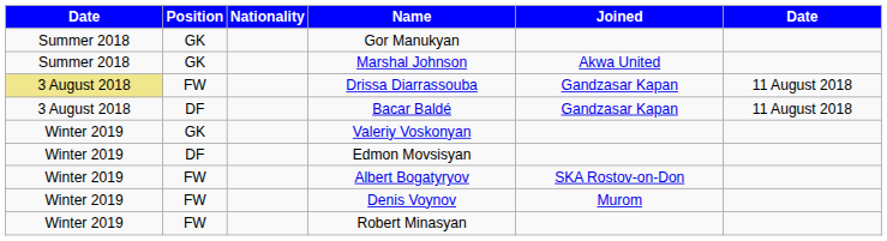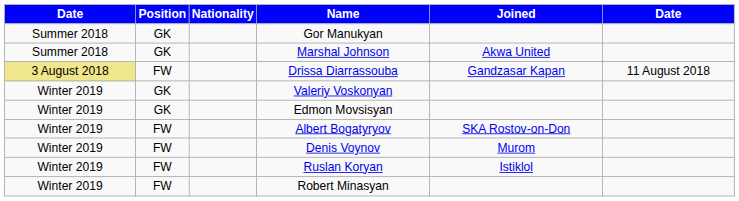 <table class="wikitable"  style="text-align:center; font-size:90%; ">
 <tr>
 <th style="background:#0000FF; color:white; width:150px;">Date</th>
 <th style="background:#0000FF; color:white; width:50px;">Position</th>
 <th style="background:#0000FF; color:white; width:50px;">Nationality</th>
 <th style="background:#0000FF; color:white; width:200px;">Name</th>
 <th style="background:#0000FF; color:white; width:200px;">Joined</th>
 <th style="background:#0000FF; color:white; width:150px;">Date</th>
 </tr>
 <tr>
 <td>Summer 2018</td>
 <td>GK</td>
 <td></td>
 <td>Gor Manukyan</td>
 <td></td>
 <td></td>
 </tr>
 <tr>
 <td>Summer 2018</td>
 <td>GK</td>
 <td></td>
 <td><a href='#'>Marshal Johnson</a></td>
 <td><a href='#'>Akwa United</a></td>
 <td></td>
 </tr>
 <tr>
 <td style="background: khaki;">3 August 2018</td>
 <td>FW</td>
 <td></td>
 <td><a href='#'>Drissa Diarrassouba</a></td>
 <td><a href='#'>Gandzasar Kapan</a></td>
 <td>11 August 2018</td>
 </tr>
 <tr>
-<td>3 August 2018</td>
-<td>DF</td>
-<td></td>
-<td><a href='#'>Bacar Baldé</a></td>
-<td><a href='#'>Gandzasar Kapan</a></td>
-<td>11 August 2018</td>
-</tr>
-<tr>
 <td>Winter 2019</td>
 <td>GK</td>
 <td></td>
 <td><a href='#'>Valeriy Voskonyan</a></td>
 <td></td>
 <td></td>
 </tr>
 <tr>
 <td>Winter 2019</td>
-<td>DF</td>
+<td>GK</td>
 <td></td>
 <td>Edmon Movsisyan</td>
 <td></td>
 <td></td>
 </tr>
 <tr>
 <td>Winter 2019</td>
 <td>FW</td>
 <td></td>
 <td><a href='#'>Albert Bogatyryov</a></td>
 <td><a href='#'>SKA Rostov-on-Don</a></td>
 <td></td>
 </tr>
 <tr>
 <td>Winter 2019</td>
 <td>FW</td>
 <td></td>
 <td><a href='#'>Denis Voynov</a></td>
 <td><a href='#'>Murom</a></td>
 <td></td>
 </tr>
 <tr>
 <td>Winter 2019</td>
 <td>FW</td>
 <td></td>
+<td><a href='#'>Ruslan Koryan</a></td>
+<td><a href='#'>Istiklol</a></td>
+<td></td>
+</tr>
+<tr>
+<td>Winter 2019</td>
+<td>FW</td>
+<td></td>
 <td>Robert Minasyan</td>
 <td></td>
 <td></td>
 </tr>
 </table>
